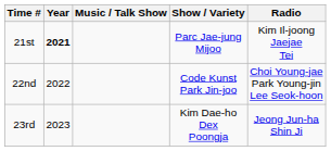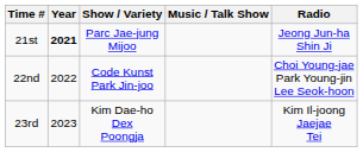 <table class="wikitable sortable" style="text-align:center">
 <tr>
 <th>Time #</th>
 <th>Year</th>
+<th>Show / Variety</th>
 <th>Music / Talk Show</th>
-<th>Show / Variety</th>
 <th>Radio</th>
 </tr>
 <tr>
 <td>21st</td>
 <td><strong>2021</strong></td>
+<td><a href='#'>Parc Jae-jung</a><br><a href='#'>Mijoo</a></td>
 <td></td>
-<td><a href='#'>Parc Jae-jung</a><br><a href='#'>Mijoo</a></td>
-<td>Kim Il-joong<br><a href='#'>Jaejae</a><br><a href='#'>Tei</a></td>
+<td><a href='#'>Jeong Jun-ha</a><br><a href='#'>Shin Ji</a></td>
 </tr>
 <tr>
 <td>22nd</td>
 <td>2022</td>
+<td><a href='#'>Code Kunst</a><br><a href='#'>Park Jin-joo</a></td>
 <td></td>
-<td><a href='#'>Code Kunst</a><br><a href='#'>Park Jin-joo</a></td>
 <td><a href='#'>Choi Young-jae</a><br>Park Young-jin<br><a href='#'>Lee Seok-hoon</a></td>
 </tr>
 <tr>
 <td>23rd</td>
 <td>2023</td>
+<td>Kim Dae-ho<br><a href='#'>Dex</a><br><a href='#'>Poongja</a></td>
 <td></td>
-<td>Kim Dae-ho<br><a href='#'>Dex</a><br><a href='#'>Poongja</a></td>
-<td><a href='#'>Jeong Jun-ha</a><br><a href='#'>Shin Ji</a></td>
+<td>Kim Il-joong<br><a href='#'>Jaejae</a><br><a href='#'>Tei</a></td>
 </tr>
 </table>
